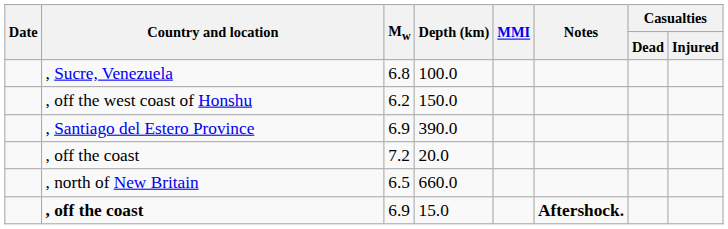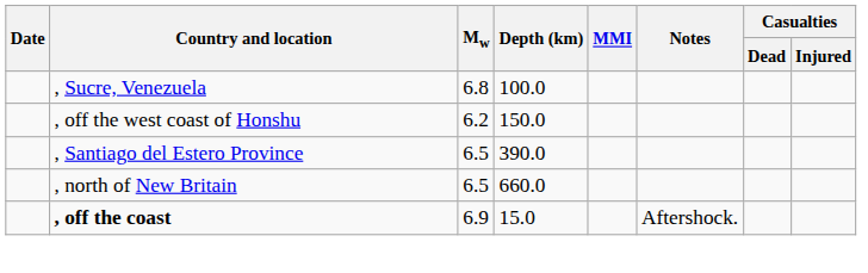 <table class="wikitable sortable sort-under" style="border:1px black; margin-left:1em;">
 <tr>
 <th rowspan="2"><small>Date</small></th>
 <th rowspan="2" style="width: 310px"><small>Country and location</small></th>
 <th rowspan="2"><small>M<sub>w</sub></small></th>
 <th rowspan="2"><small>Depth (km)</small></th>
 <th rowspan="2"><small><a href='#'>MMI</a></small></th>
 <th rowspan="2" class="unsortable"><small>Notes</small></th>
 <th colspan="2"><small>Casualties</small></th>
 </tr>
 <tr>
 <th><small>Dead</small></th>
 <th><small>Injured</small></th>
 </tr>
 <tr>
 <td></td>
 <td>, <a href='#'>Sucre, Venezuela</a></td>
 <td>6.8</td>
 <td>100.0</td>
 <td></td>
 <td></td>
 <td></td>
 <td></td>
 </tr>
 <tr>
 <td></td>
 <td>, off the west coast of <a href='#'>Honshu</a></td>
 <td>6.2</td>
 <td>150.0</td>
 <td></td>
 <td></td>
 <td></td>
 <td></td>
 </tr>
 <tr>
 <td></td>
 <td>, <a href='#'>Santiago del Estero Province</a></td>
-<td>6.9</td>
+<td>6.5</td>
 <td>390.0</td>
-<td></td>
-<td></td>
-<td></td>
-<td></td>
-</tr>
-<tr>
-<td></td>
-<td>, off the coast</td>
-<td>7.2</td>
-<td>20.0</td>
 <td></td>
 <td></td>
 <td></td>
 <td></td>
 </tr>
 <tr>
 <td></td>
 <td>, north of <a href='#'>New Britain</a></td>
 <td>6.5</td>
 <td>660.0</td>
 <td></td>
 <td></td>
 <td></td>
 <td></td>
 </tr>
 <tr>
 <td></td>
 <td><strong>, off the coast</strong></td>
 <td>6.9</td>
 <td>15.0</td>
 <td></td>
-<td><strong>Aftershock.</strong></td>
+<td>Aftershock.</td>
 <td></td>
 <td></td>
 </tr>
 </table>
